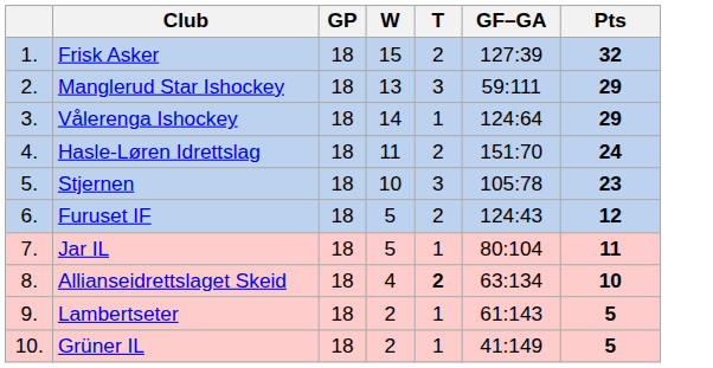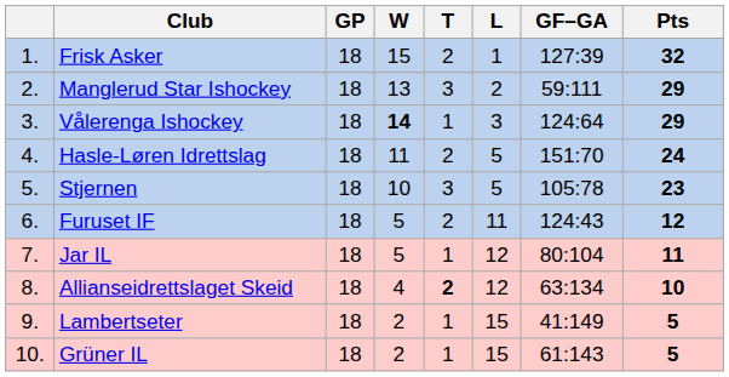 <table class="wikitable">
 <tr>
 <th width="30"></th>
 <th width="200">Club</th>
 <th width="30">GP</th>
 <th width="30">W</th>
 <th width="30">T</th>
+<th width="30">L</th>
 <th width="70">GF–GA</th>
 <th width="70">Pts</th>
 </tr>
 <tr bgcolor="#BCD2EE" align="center">
 <td>1.</td>
 <td align="left"><a href='#'>Frisk Asker</a></td>
 <td>18</td>
 <td>15</td>
 <td>2</td>
+<td>1</td>
 <td>127:39</td>
 <td><strong>32</strong></td>
 </tr>
 <tr bgcolor="#BCD2EE" align="center">
 <td>2.</td>
 <td align="left"><a href='#'>Manglerud Star Ishockey</a></td>
 <td>18</td>
 <td>13</td>
 <td>3</td>
+<td>2</td>
 <td>59:111</td>
 <td><strong>29</strong></td>
 </tr>
 <tr bgcolor="#BCD2EE" align="center">
 <td>3.</td>
 <td align="left"><a href='#'>Vålerenga Ishockey</a></td>
 <td>18</td>
-<td>14</td>
+<td><strong>14</strong></td>
 <td>1</td>
+<td>3</td>
 <td>124:64</td>
 <td><strong>29</strong></td>
 </tr>
 <tr bgcolor="#BCD2EE" align="center">
 <td>4.</td>
 <td align="left"><a href='#'>Hasle-Løren Idrettslag</a></td>
 <td>18</td>
 <td>11</td>
 <td>2</td>
+<td>5</td>
 <td>151:70</td>
 <td><strong>24</strong></td>
 </tr>
 <tr bgcolor="#BCD2EE" align="center">
 <td>5.</td>
 <td align="left"><a href='#'>Stjernen</a></td>
 <td>18</td>
 <td>10</td>
 <td>3</td>
+<td>5</td>
 <td>105:78</td>
 <td><strong>23</strong></td>
 </tr>
 <tr bgcolor="#BCD2EE" align="center">
 <td>6.</td>
 <td align="left"><a href='#'>Furuset IF</a></td>
 <td>18</td>
 <td>5</td>
 <td>2</td>
+<td>11</td>
 <td>124:43</td>
 <td><strong>12</strong></td>
 </tr>
 <tr bgcolor="#FFCCCC" align="center">
 <td>7.</td>
 <td align="left"><a href='#'>Jar IL</a></td>
 <td>18</td>
 <td>5</td>
 <td>1</td>
+<td>12</td>
 <td>80:104</td>
 <td><strong>11</strong></td>
 </tr>
 <tr bgcolor="#FFCCCC" align="center">
 <td>8.</td>
 <td align="left"><a href='#'>Allianseidrettslaget Skeid</a></td>
 <td>18</td>
 <td>4</td>
 <td><strong>2</strong></td>
+<td>12</td>
 <td>63:134</td>
 <td><strong>10</strong></td>
 </tr>
 <tr bgcolor="#FFCCCC" align="center">
 <td>9.</td>
 <td align="left"><a href='#'>Lambertseter</a></td>
 <td>18</td>
 <td>2</td>
 <td>1</td>
-<td>61:143</td>
+<td>15</td>
+<td>41:149</td>
 <td><strong>5</strong></td>
 </tr>
 <tr bgcolor="#FFCCCC" align="center">
 <td>10.</td>
 <td align="left"><a href='#'>Grüner IL</a></td>
 <td>18</td>
 <td>2</td>
 <td>1</td>
-<td>41:149</td>
+<td>15</td>
+<td>61:143</td>
 <td><strong>5</strong></td>
 </tr>
 </table>
